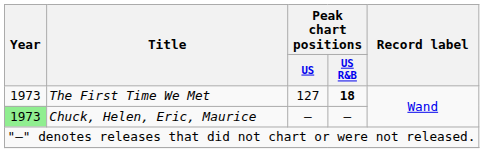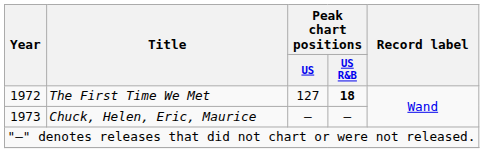 <table class="wikitable" style="text-align:center;">
 <tr>
 <th rowspan="2">Year</th>
 <th rowspan="2">Title</th>
 <th colspan="2">Peak chart positions</th>
 <th rowspan="2">Record label</th>
 </tr>
 <tr style="font-size:smaller;">
 <th width="35"><a href='#'>US</a><br></th>
 <th width="35"><a href='#'>US<br>R&B</a><br></th>
 </tr>
 <tr>
-<td rowspan="1">1973</td>
+<td rowspan="1">1972</td>
 <td align="left"><em>The First Time We Met</em></td>
 <td>127</td>
 <td><strong>18</strong></td>
 <td rowspan="2"><a href='#'>Wand</a></td>
 </tr>
 <tr>
-<td rowspan="1" style="background: lightgreen;">1973</td>
+<td rowspan="1">1973</td>
 <td align="left"><em>Chuck, Helen, Eric, Maurice</em></td>
 <td>—</td>
 <td>—</td>
 </tr>
 <tr>
 <td align="center" colspan="11">"—" denotes releases that did not chart or were not released.</td>
 </tr>
 <tr>
 </tr>
 </table>
